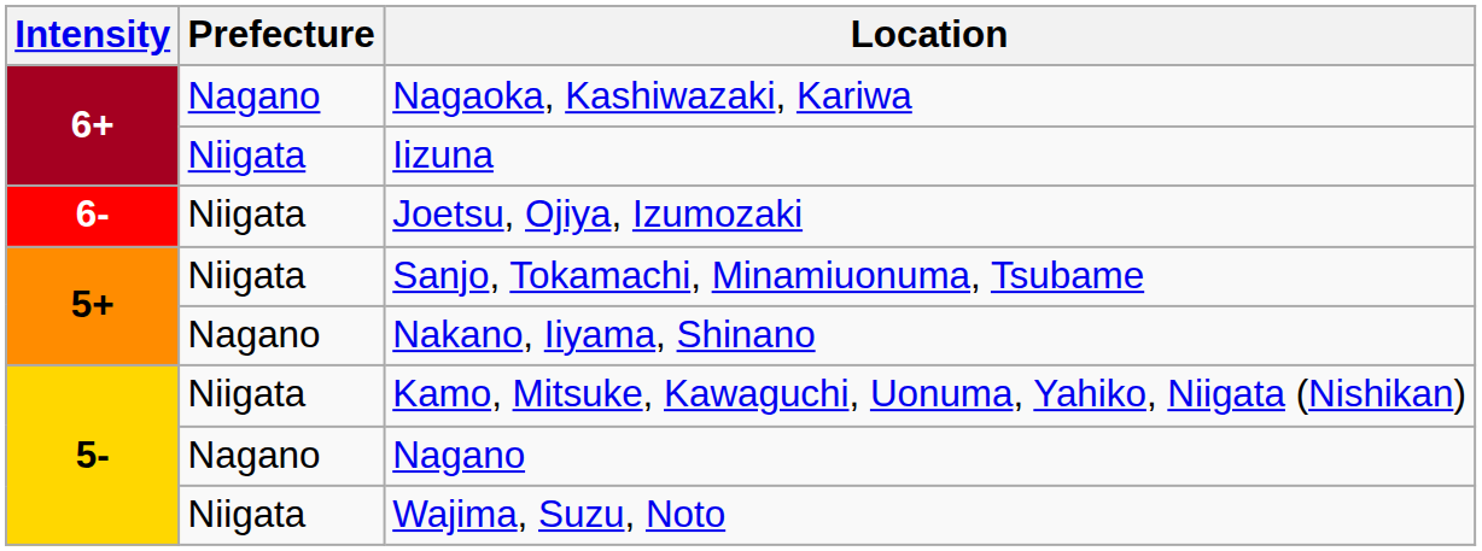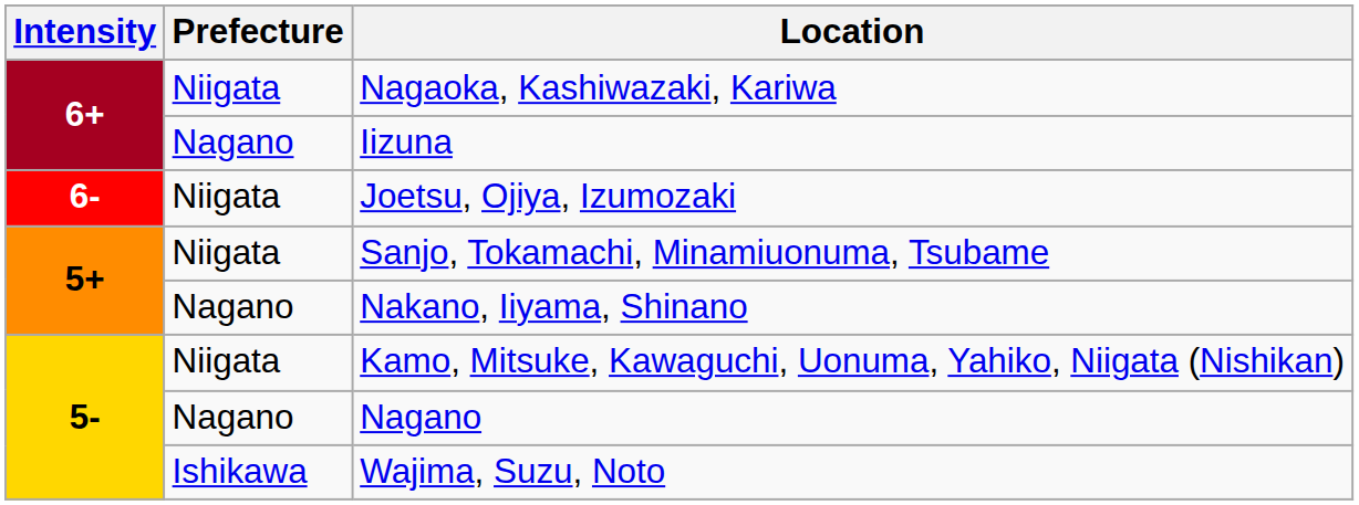 <table class="wikitable">
 <tr>
 <th><a href='#'>Intensity</a></th>
 <th>Prefecture</th>
 <th>Location</th>
 </tr>
 <tr>
 <th rowspan="2" style="background:#a50021; color:#fff">6+</th>
-<td><a href='#'>Nagano</a></td>
+<td><a href='#'>Niigata</a></td>
 <td><a href='#'>Nagaoka</a>, <a href='#'>Kashiwazaki</a>, <a href='#'>Kariwa</a></td>
 </tr>
 <tr>
-<td><a href='#'>Niigata</a></td>
+<td><a href='#'>Nagano</a></td>
 <td><a href='#'>Iizuna</a></td>
 </tr>
 <tr>
 <th style="background:#FF0000; color:#fff">6-</th>
 <td>Niigata</td>
 <td><a href='#'>Joetsu</a>, <a href='#'>Ojiya</a>, <a href='#'>Izumozaki</a></td>
 </tr>
 <tr>
 <th rowspan="2" style="background:#FF8C00">5+</th>
 <td>Niigata</td>
 <td><a href='#'>Sanjo</a>, <a href='#'>Tokamachi</a>, <a href='#'>Minamiuonuma</a>, <a href='#'>Tsubame</a></td>
 </tr>
 <tr>
 <td>Nagano</td>
 <td><a href='#'>Nakano</a>, <a href='#'>Iiyama</a>, <a href='#'>Shinano</a></td>
 </tr>
 <tr>
 <th rowspan="3" style="background:#FFD700; color:#000000">5-</th>
 <td>Niigata</td>
 <td><a href='#'>Kamo</a>, <a href='#'>Mitsuke</a>, <a href='#'>Kawaguchi</a>, <a href='#'>Uonuma</a>, <a href='#'>Yahiko</a>, <a href='#'>Niigata</a> (<a href='#'>Nishikan</a>)</td>
 </tr>
 <tr>
 <td>Nagano</td>
 <td><a href='#'>Nagano</a></td>
 </tr>
 <tr>
-<td>Niigata</td>
+<td><a href='#'>Ishikawa</a></td>
 <td><a href='#'>Wajima</a>, <a href='#'>Suzu</a>, <a href='#'>Noto</a></td>
 </tr>
 </table>
